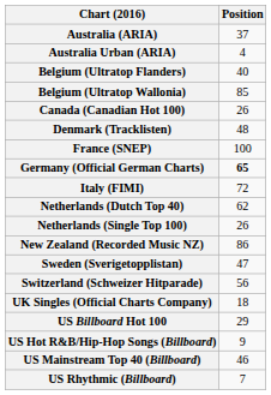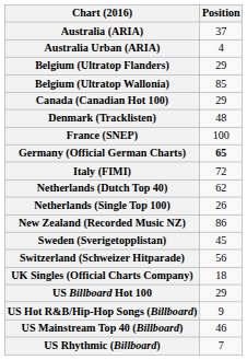 <table class="wikitable plainrowheaders sortable" style="text-align:center">
 <tr>
 <th>Chart (2016)</th>
 <th>Position</th>
 </tr>
 <tr>
 <th scope="row">Australia (ARIA)</th>
 <td>37</td>
 </tr>
 <tr>
 <th scope="row">Australia Urban (ARIA)</th>
 <td>4</td>
 </tr>
 <tr>
 <th scope="row">Belgium (Ultratop Flanders)</th>
-<td>40</td>
+<td>29</td>
 </tr>
 <tr>
 <th scope="row">Belgium (Ultratop Wallonia)</th>
 <td>85</td>
 </tr>
 <tr>
 <th scope="row">Canada (Canadian Hot 100)</th>
-<td>26</td>
+<td>29</td>
 </tr>
 <tr>
 <th scope="row">Denmark (Tracklisten)</th>
 <td>48</td>
 </tr>
 <tr>
 <th scope="row">France (SNEP)</th>
 <td>100</td>
 </tr>
 <tr>
 <th scope="row">Germany (Official German Charts)</th>
 <td><strong>65</strong></td>
 </tr>
 <tr>
 <th scope="row">Italy (FIMI)</th>
 <td>72</td>
 </tr>
 <tr>
 <th scope="row">Netherlands (Dutch Top 40)</th>
 <td>62</td>
 </tr>
 <tr>
 <th scope="row">Netherlands (Single Top 100)</th>
 <td>26</td>
 </tr>
 <tr>
 <th scope="row">New Zealand (Recorded Music NZ)</th>
 <td>86</td>
 </tr>
 <tr>
 <th scope="row">Sweden (Sverigetopplistan)</th>
-<td>47</td>
+<td>45</td>
 </tr>
 <tr>
 <th scope="row">Switzerland (Schweizer Hitparade)</th>
 <td>56</td>
 </tr>
 <tr>
 <th scope="row">UK Singles (Official Charts Company)</th>
 <td>18</td>
 </tr>
 <tr>
 <th scope="row">US <em>Billboard</em> Hot 100</th>
 <td>29</td>
 </tr>
 <tr>
 <th scope="row">US Hot R&B/Hip-Hop Songs (<em>Billboard</em>)</th>
 <td>9</td>
 </tr>
 <tr>
 <th scope="row">US Mainstream Top 40 (<em>Billboard</em>)</th>
 <td>46</td>
 </tr>
 <tr>
 <th scope="row">US Rhythmic (<em>Billboard</em>)</th>
 <td>7</td>
 </tr>
 </table>
